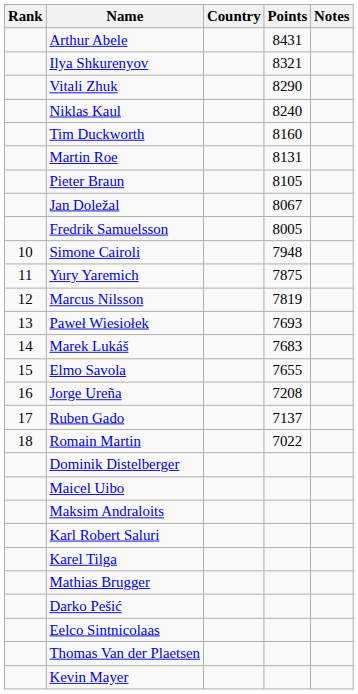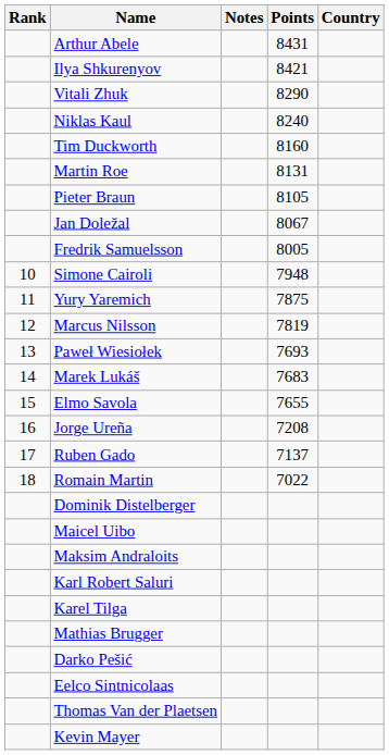 <table class="wikitable sortable" style="text-align:center">
 <tr>
 <th>Rank</th>
 <th>Name</th>
+<th>Notes</th>
+<th>Points</th>
 <th>Country</th>
-<th>Points</th>
-<th>Notes</th>
 </tr>
 <tr>
 <td></td>
 <td align=left><a href='#'>Arthur Abele</a></td>
+<td></td>
+<td>8431</td>
 <td align=left></td>
-<td>8431</td>
-<td></td>
 </tr>
 <tr>
 <td></td>
 <td align=left><a href='#'>Ilya Shkurenyov</a></td>
+<td></td>
+<td>8421</td>
 <td align=left></td>
-<td>8321</td>
-<td></td>
 </tr>
 <tr>
 <td></td>
 <td align=left><a href='#'>Vitali Zhuk</a></td>
+<td></td>
+<td>8290</td>
 <td align=left></td>
-<td>8290</td>
-<td></td>
 </tr>
 <tr>
 <td></td>
 <td align=left><a href='#'>Niklas Kaul</a></td>
+<td></td>
+<td>8240</td>
 <td align=left></td>
-<td>8240</td>
-<td></td>
 </tr>
 <tr>
 <td></td>
 <td align=left><a href='#'>Tim Duckworth</a></td>
+<td></td>
+<td>8160</td>
 <td align=left></td>
-<td>8160</td>
-<td></td>
 </tr>
 <tr>
 <td></td>
 <td align=left><a href='#'>Martin Roe</a></td>
+<td></td>
+<td>8131</td>
 <td align=left></td>
-<td>8131</td>
-<td></td>
 </tr>
 <tr>
 <td></td>
 <td align=left><a href='#'>Pieter Braun</a></td>
+<td></td>
+<td>8105</td>
 <td align=left></td>
-<td>8105</td>
-<td></td>
 </tr>
 <tr>
 <td></td>
 <td align=left><a href='#'>Jan Doležal</a></td>
+<td></td>
+<td>8067</td>
 <td align=left></td>
-<td>8067</td>
-<td></td>
 </tr>
 <tr>
 <td></td>
 <td align=left><a href='#'>Fredrik Samuelsson</a></td>
+<td></td>
+<td>8005</td>
 <td align=left></td>
-<td>8005</td>
-<td></td>
 </tr>
 <tr>
 <td>10</td>
 <td align=left><a href='#'>Simone Cairoli</a></td>
+<td></td>
+<td>7948</td>
 <td align=left></td>
-<td>7948</td>
-<td></td>
 </tr>
 <tr>
 <td>11</td>
 <td align=left><a href='#'>Yury Yaremich</a></td>
+<td></td>
+<td>7875</td>
 <td align=left></td>
-<td>7875</td>
-<td></td>
 </tr>
 <tr>
 <td>12</td>
 <td align=left><a href='#'>Marcus Nilsson</a></td>
+<td></td>
+<td>7819</td>
 <td align=left></td>
-<td>7819</td>
-<td></td>
 </tr>
 <tr>
 <td>13</td>
 <td align=left><a href='#'>Paweł Wiesiołek</a></td>
+<td></td>
+<td>7693</td>
 <td align=left></td>
-<td>7693</td>
-<td></td>
 </tr>
 <tr>
 <td>14</td>
 <td align=left><a href='#'>Marek Lukáš</a></td>
+<td></td>
+<td>7683</td>
 <td align=left></td>
-<td>7683</td>
-<td></td>
 </tr>
 <tr>
 <td>15</td>
 <td align=left><a href='#'>Elmo Savola</a></td>
+<td></td>
+<td>7655</td>
 <td align=left></td>
-<td>7655</td>
-<td></td>
 </tr>
 <tr>
 <td>16</td>
 <td align=left><a href='#'>Jorge Ureña</a></td>
+<td></td>
+<td>7208</td>
 <td align=left></td>
-<td>7208</td>
-<td></td>
 </tr>
 <tr>
 <td>17</td>
 <td align=left><a href='#'>Ruben Gado</a></td>
+<td></td>
+<td>7137</td>
 <td align=left></td>
-<td>7137</td>
-<td></td>
 </tr>
 <tr>
 <td>18</td>
 <td align=left><a href='#'>Romain Martin</a></td>
+<td></td>
+<td>7022</td>
 <td align=left></td>
-<td>7022</td>
-<td></td>
 </tr>
 <tr>
 <td></td>
 <td align=left><a href='#'>Dominik Distelberger</a></td>
-<td align=left></td>
 <td></td>
 <td></td>
+<td align=left></td>
 </tr>
 <tr>
 <td></td>
 <td align=left><a href='#'>Maicel Uibo</a></td>
-<td align=left></td>
 <td></td>
 <td></td>
+<td align=left></td>
 </tr>
 <tr>
 <td></td>
 <td align=left><a href='#'>Maksim Andraloits</a></td>
-<td align=left></td>
 <td></td>
 <td></td>
+<td align=left></td>
 </tr>
 <tr>
 <td></td>
 <td align=left><a href='#'>Karl Robert Saluri</a></td>
-<td align=left></td>
 <td></td>
 <td></td>
+<td align=left></td>
 </tr>
 <tr>
 <td></td>
 <td align=left><a href='#'>Karel Tilga</a></td>
-<td align=left></td>
 <td></td>
 <td></td>
+<td align=left></td>
 </tr>
 <tr>
 <td></td>
 <td align=left><a href='#'>Mathias Brugger</a></td>
-<td align=left></td>
 <td></td>
 <td></td>
+<td align=left></td>
 </tr>
 <tr>
 <td></td>
 <td align=left><a href='#'>Darko Pešić</a></td>
-<td align=left></td>
 <td></td>
 <td></td>
+<td align=left></td>
 </tr>
 <tr>
 <td></td>
 <td align=left><a href='#'>Eelco Sintnicolaas</a></td>
-<td align=left></td>
 <td></td>
 <td></td>
+<td align=left></td>
 </tr>
 <tr>
 <td></td>
 <td align=left><a href='#'>Thomas Van der Plaetsen</a></td>
-<td align=left></td>
 <td></td>
 <td></td>
+<td align=left></td>
 </tr>
 <tr>
 <td></td>
 <td align=left><a href='#'>Kevin Mayer</a></td>
-<td align=left></td>
 <td></td>
 <td></td>
+<td align=left></td>
 </tr>
 </table>
